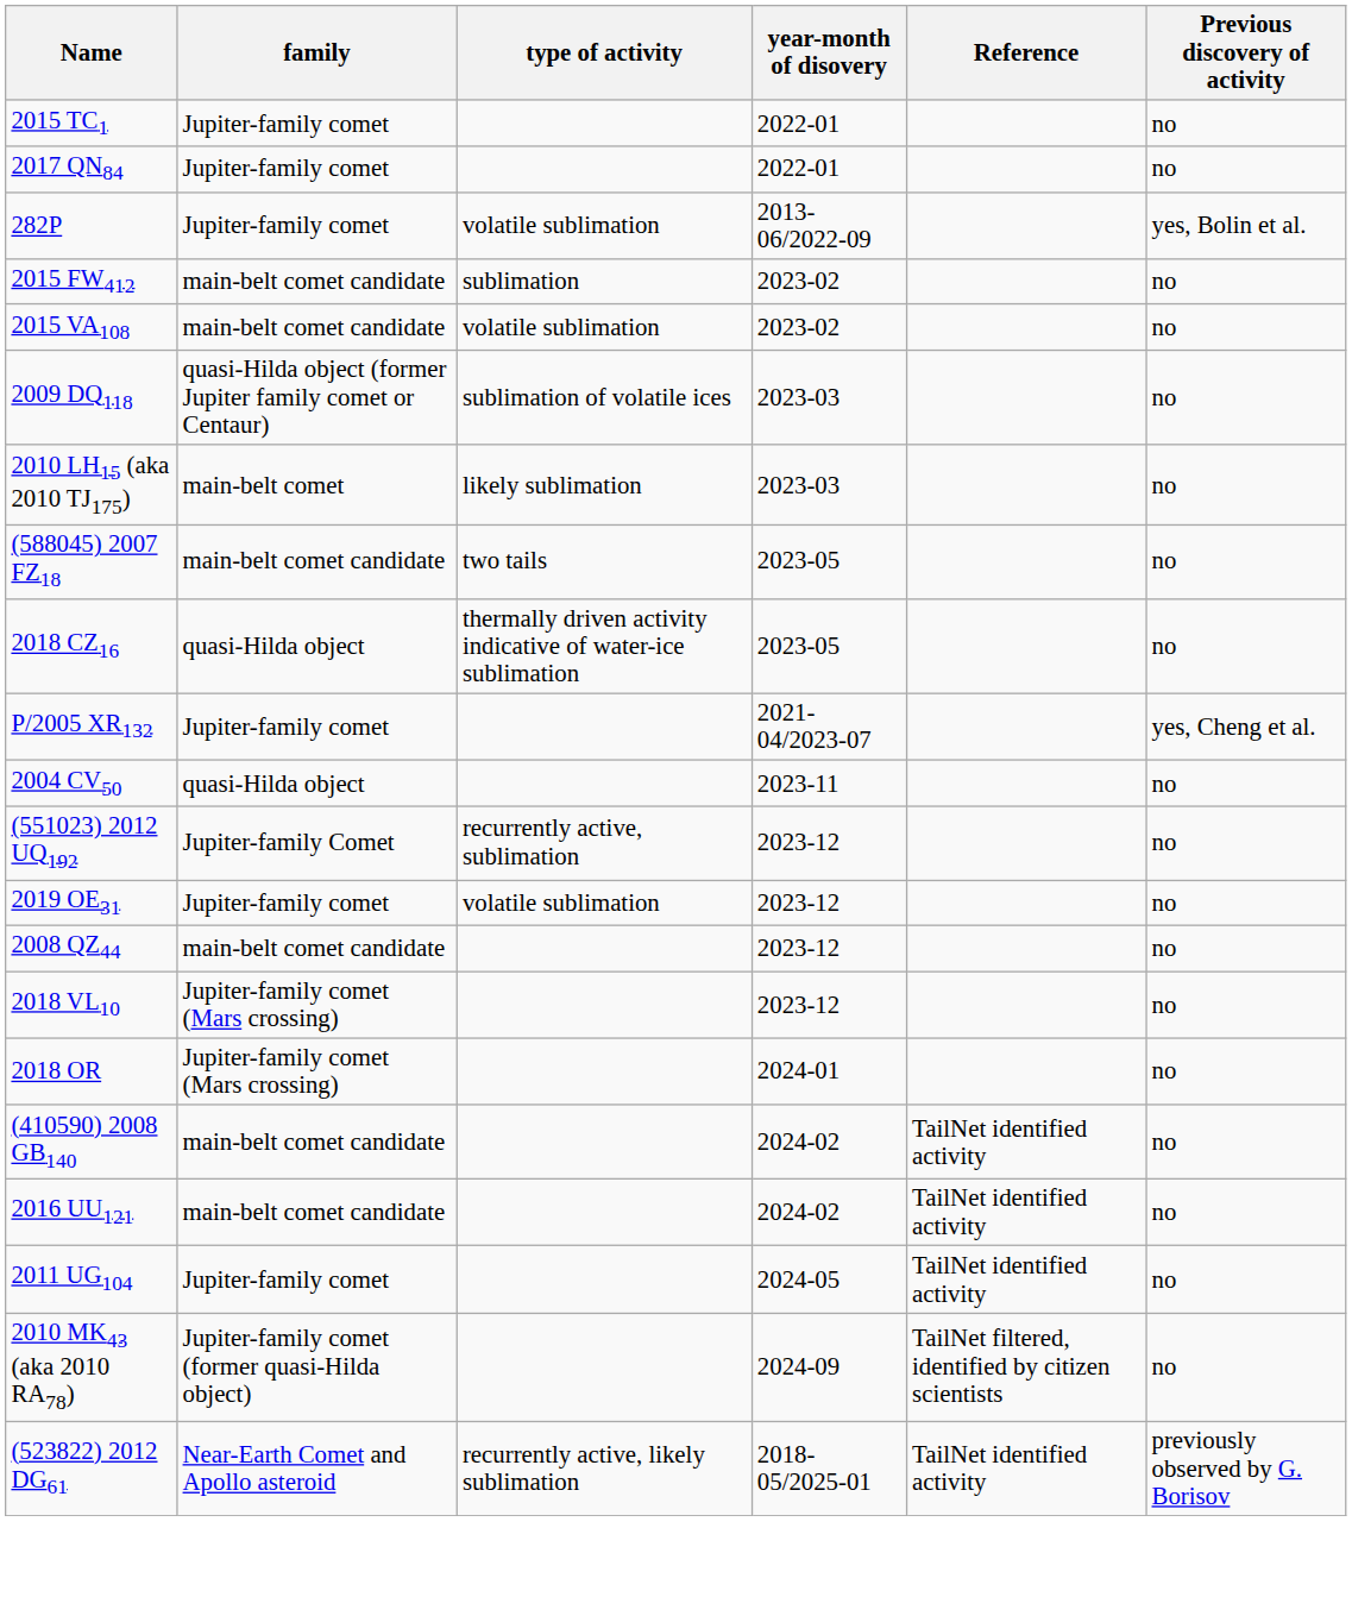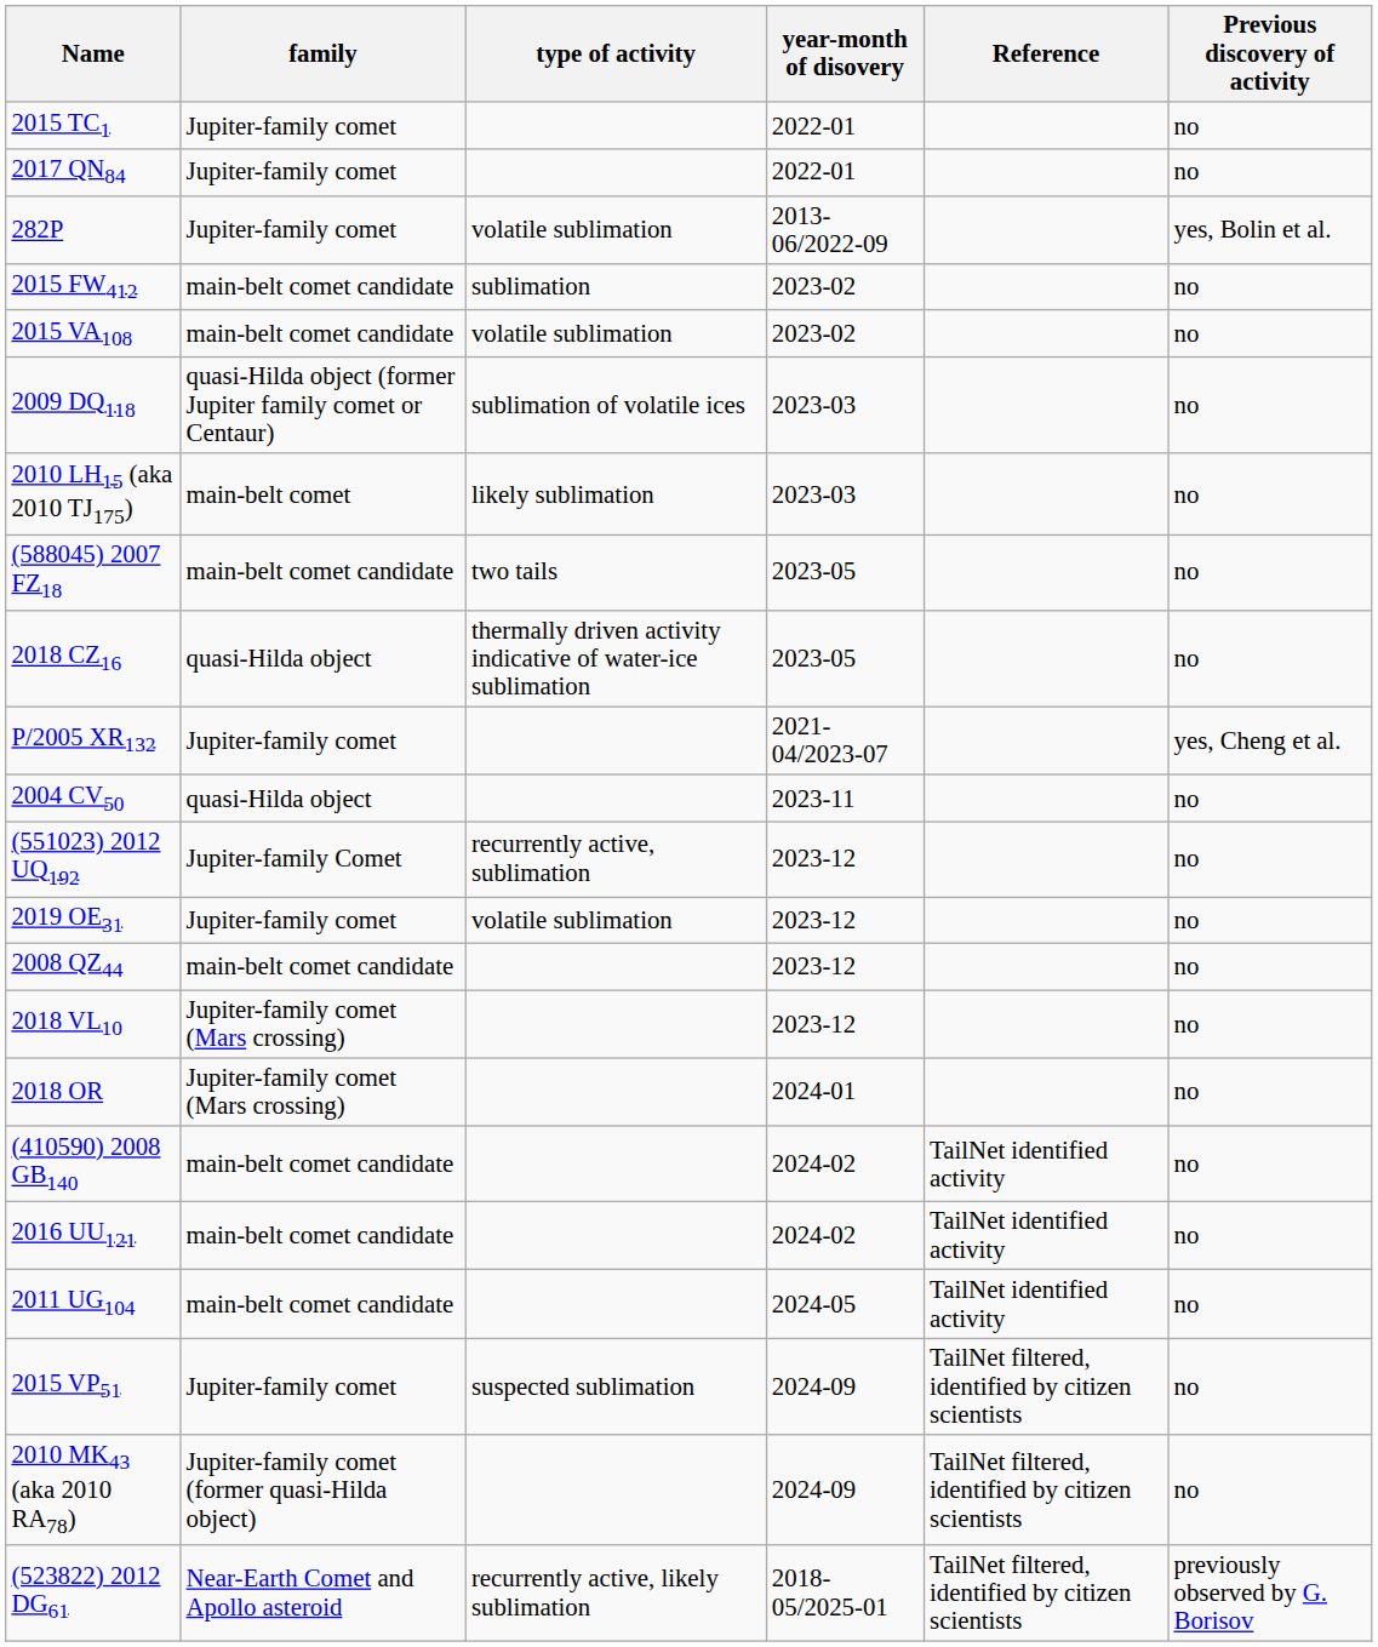 <table class="wikitable">
 <tr>
 <th>Name</th>
 <th>family</th>
 <th>type of activity</th>
 <th>year-month of disovery</th>
 <th>Reference</th>
 <th>Previous discovery of activity</th>
 </tr>
 <tr>
 <td><a href='#'>2015 TC<sub>1</sub></a></td>
 <td>Jupiter-family comet</td>
 <td></td>
 <td>2022-01</td>
 <td></td>
 <td>no</td>
 </tr>
 <tr>
 <td><a href='#'>2017 QN<sub>84</sub></a></td>
 <td>Jupiter-family comet</td>
 <td></td>
 <td>2022-01</td>
 <td></td>
 <td>no</td>
 </tr>
 <tr>
 <td><a href='#'>282P</a></td>
 <td>Jupiter-family comet</td>
 <td>volatile sublimation</td>
 <td>2013-06/2022-09</td>
 <td></td>
 <td>yes, Bolin et al.</td>
 </tr>
 <tr>
 <td><a href='#'>2015 FW<sub>412</sub></a></td>
 <td>main-belt comet candidate</td>
 <td>sublimation</td>
 <td>2023-02</td>
 <td></td>
 <td>no</td>
 </tr>
 <tr>
 <td><a href='#'>2015 VA<sub>108</sub></a></td>
 <td>main-belt comet candidate</td>
 <td>volatile sublimation</td>
 <td>2023-02</td>
 <td></td>
 <td>no</td>
 </tr>
 <tr>
 <td><a href='#'>2009 DQ<sub>118</sub></a></td>
 <td>quasi-Hilda object (former Jupiter family comet or Centaur)</td>
 <td>sublimation of volatile ices</td>
 <td>2023-03</td>
 <td></td>
 <td>no</td>
 </tr>
 <tr>
 <td><a href='#'>2010 LH<sub>15</sub></a> (aka 2010 TJ<sub>175</sub>)</td>
 <td>main-belt comet</td>
 <td>likely sublimation</td>
 <td>2023-03</td>
 <td></td>
 <td>no</td>
 </tr>
 <tr>
 <td><a href='#'>(588045) 2007 FZ<sub>18</sub></a></td>
 <td>main-belt comet candidate</td>
 <td>two tails</td>
 <td>2023-05</td>
 <td></td>
 <td>no</td>
 </tr>
 <tr>
 <td><a href='#'>2018 CZ<sub>16</sub></a></td>
 <td>quasi-Hilda object</td>
 <td>thermally driven activity indicative of water-ice sublimation</td>
 <td>2023-05</td>
 <td></td>
 <td>no</td>
 </tr>
 <tr>
 <td><a href='#'>P/2005 XR<sub>132</sub></a></td>
 <td>Jupiter-family comet</td>
 <td></td>
 <td>2021-04/2023-07</td>
 <td></td>
 <td>yes, Cheng et al.</td>
 </tr>
 <tr>
 <td><a href='#'>2004 CV<sub>50</sub></a></td>
 <td>quasi-Hilda object</td>
 <td></td>
 <td>2023-11</td>
 <td></td>
 <td>no</td>
 </tr>
 <tr>
 <td><a href='#'>(551023) 2012 UQ<sub>192</sub></a></td>
 <td>Jupiter-family Comet</td>
 <td>recurrently active, sublimation</td>
 <td>2023-12</td>
 <td></td>
 <td>no</td>
 </tr>
 <tr>
 <td><a href='#'>2019 OE<sub>31</sub></a></td>
 <td>Jupiter-family comet</td>
 <td>volatile sublimation</td>
 <td>2023-12</td>
 <td></td>
 <td>no</td>
 </tr>
 <tr>
 <td><a href='#'>2008 QZ<sub>44</sub></a></td>
 <td>main-belt comet candidate</td>
 <td></td>
 <td>2023-12</td>
 <td></td>
 <td>no</td>
 </tr>
 <tr>
 <td><a href='#'>2018 VL<sub>10</sub></a></td>
 <td>Jupiter-family comet (<a href='#'>Mars</a> crossing)</td>
 <td></td>
 <td>2023-12</td>
 <td></td>
 <td>no</td>
 </tr>
 <tr>
 <td><a href='#'>2018 OR</a></td>
 <td>Jupiter-family comet (Mars crossing)</td>
 <td></td>
 <td>2024-01</td>
 <td></td>
 <td>no</td>
 </tr>
 <tr>
 <td><a href='#'>(410590) 2008 GB<sub>140</sub></a></td>
 <td>main-belt comet candidate</td>
 <td></td>
 <td>2024-02</td>
 <td>TailNet identified activity</td>
 <td>no</td>
 </tr>
 <tr>
 <td><a href='#'>2016 UU<sub>121</sub></a></td>
 <td>main-belt comet candidate</td>
 <td></td>
 <td>2024-02</td>
 <td>TailNet identified activity</td>
 <td>no</td>
 </tr>
 <tr>
 <td><a href='#'>2011 UG<sub>104</sub></a></td>
-<td>Jupiter-family comet</td>
+<td>main-belt comet candidate</td>
 <td></td>
 <td>2024-05</td>
 <td>TailNet identified activity</td>
+<td>no</td>
+</tr>
+<tr>
+<td><a href='#'>2015 VP<sub>51</sub></a></td>
+<td>Jupiter-family comet</td>
+<td>suspected sublimation</td>
+<td>2024-09</td>
+<td>TailNet filtered, identified by citizen scientists</td>
 <td>no</td>
 </tr>
 <tr>
 <td><a href='#'>2010 MK<sub>43</sub></a> (aka 2010 RA<sub>78</sub>)</td>
 <td>Jupiter-family comet (former quasi-Hilda object)</td>
 <td></td>
 <td>2024-09</td>
 <td>TailNet filtered, identified by citizen scientists</td>
 <td>no</td>
 </tr>
 <tr>
 <td><a href='#'>(523822) 2012 DG<sub>61</sub></a></td>
 <td><a href='#'>Near-Earth Comet</a> and <a href='#'>Apollo asteroid</a></td>
 <td>recurrently active, likely sublimation</td>
 <td>2018-05/2025-01</td>
-<td>TailNet identified activity</td>
+<td>TailNet filtered, identified by citizen scientists</td>
 <td>previously observed by <a href='#'>G. Borisov</a></td>
 </tr>
 </table>
